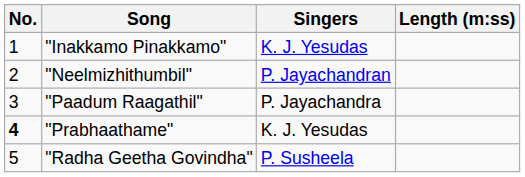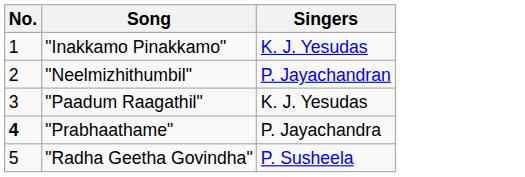 <table class="wikitable" style="font-size:95%;">
 <tr>
 <th>No.</th>
 <th>Song</th>
 <th>Singers</th>
-<th>Length (m:ss)</th>
 </tr>
 <tr>
 <td>1</td>
 <td>"Inakkamo Pinakkamo"</td>
 <td><a href='#'>K. J. Yesudas</a></td>
-<td></td>
 </tr>
 <tr>
 <td>2</td>
 <td>"Neelmizhithumbil"</td>
 <td><a href='#'>P. Jayachandran</a></td>
-<td></td>
 </tr>
 <tr>
 <td>3</td>
 <td>"Paadum Raagathil"</td>
-<td>P. Jayachandra</td>
-<td></td>
+<td>K. J. Yesudas</td>
 </tr>
 <tr>
 <td><strong>4</strong></td>
 <td>"Prabhaathame"</td>
-<td>K. J. Yesudas</td>
-<td></td>
+<td>P. Jayachandra</td>
 </tr>
 <tr>
 <td>5</td>
 <td>"Radha Geetha Govindha"</td>
 <td><a href='#'>P. Susheela</a></td>
-<td></td>
 </tr>
 </table>
